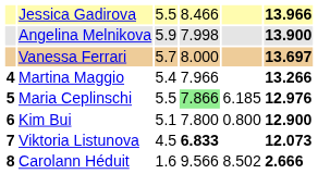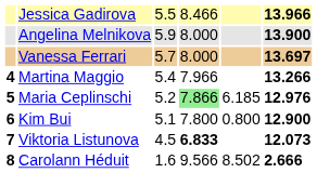 <table>
 <tr style="background:#fffcaf;">
 <th scope=row style="text-align:center"></th>
 <td style="text-align:left;"> <a href='#'>Jessica Gadirova</a></td>
 <td>5.5</td>
 <td>8.466</td>
 <td></td>
 <td><strong>13.966</strong></td>
 </tr>
 <tr style="background:#e5e5e5;">
 <th scope=row style="text-align:center"></th>
 <td style="text-align:left;"> <a href='#'>Angelina Melnikova</a></td>
 <td>5.9</td>
-<td>7.998</td>
+<td>8.000</td>
 <td></td>
 <td><strong>13.900</strong></td>
 </tr>
 <tr style="background:#ec9;">
 <th scope=row style="text-align:center"></th>
 <td style="text-align:left;"> <a href='#'>Vanessa Ferrari</a></td>
 <td>5.7</td>
 <td>8.000</td>
 <td></td>
 <td><strong>13.697</strong></td>
 </tr>
 <tr>
 <th scope=row style="text-align:center">4</th>
 <td style="text-align:left;"> <a href='#'>Martina Maggio</a></td>
 <td>5.4</td>
 <td>7.966</td>
 <td></td>
 <td><strong>13.266</strong></td>
 </tr>
 <tr>
 <th scope=row style="text-align:center">5</th>
 <td style="text-align:left;"> <a href='#'>Maria Ceplinschi</a></td>
-<td>5.5</td>
+<td>5.2</td>
 <td style="background: lightgreen;">7.866</td>
 <td>6.185</td>
 <td><strong>12.976</strong></td>
 </tr>
 <tr>
 <th scope=row style="text-align:center">6</th>
 <td style="text-align:left;"> <a href='#'>Kim Bui</a></td>
 <td>5.1</td>
 <td>7.800</td>
 <td>0.800</td>
 <td><strong>12.900</strong></td>
 </tr>
 <tr>
 <th scope=row style="text-align:center">7</th>
 <td style="text-align:left;"> <a href='#'>Viktoria Listunova</a></td>
 <td>4.5</td>
 <td><strong>6.833</strong></td>
 <td></td>
 <td><strong>12.073</strong></td>
 </tr>
 <tr>
 <th scope=row style="text-align:center">8</th>
 <td style="text-align:left;"> <a href='#'>Carolann Héduit</a></td>
 <td>1.6</td>
 <td>9.566</td>
 <td>8.502</td>
 <td><strong>2.666</strong></td>
 </tr>
 </table>
